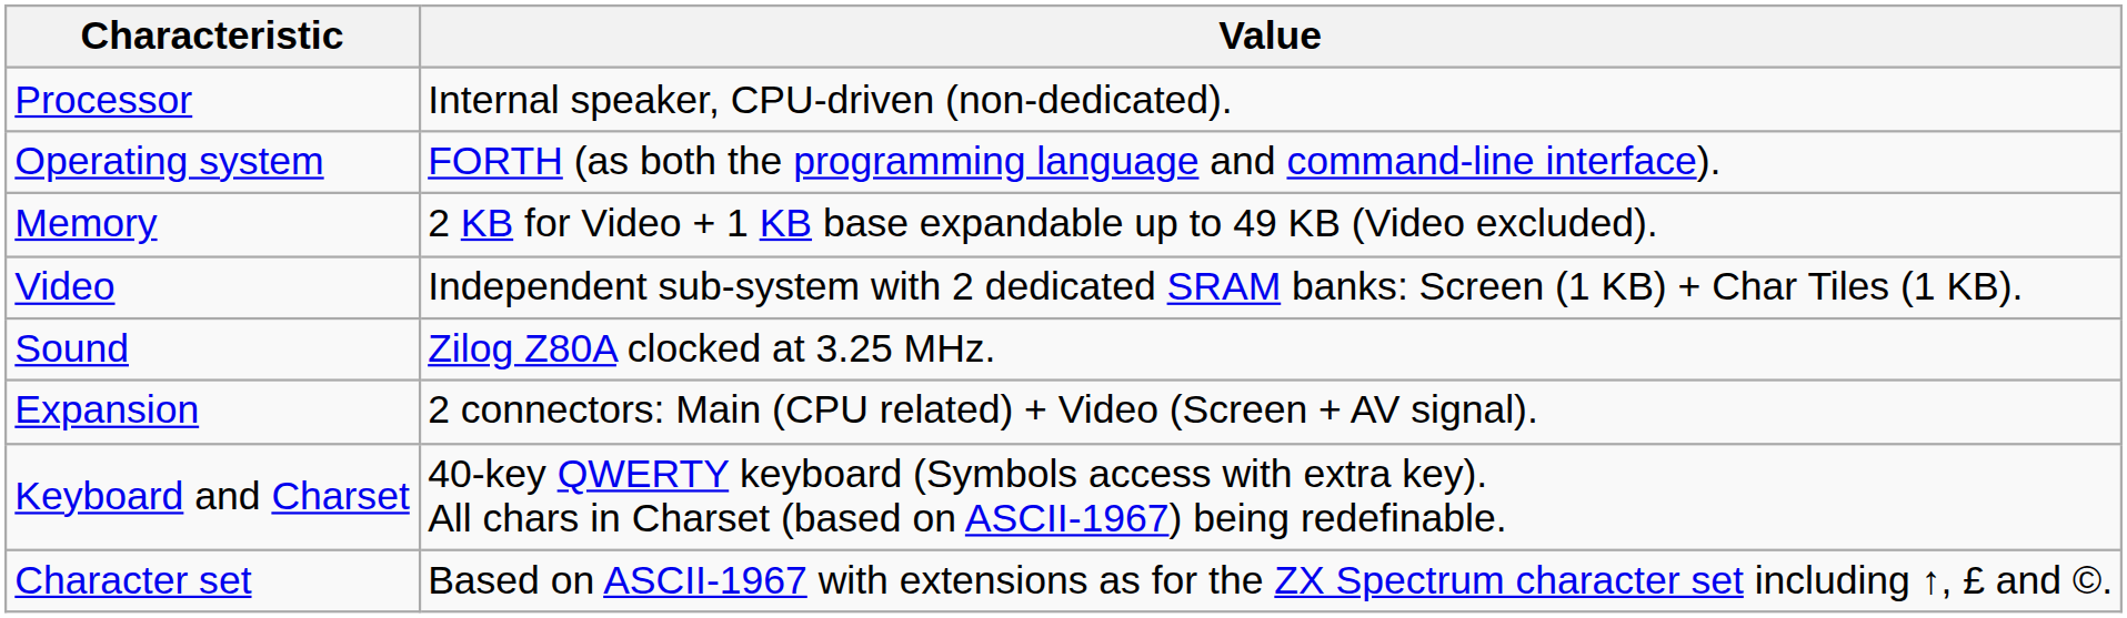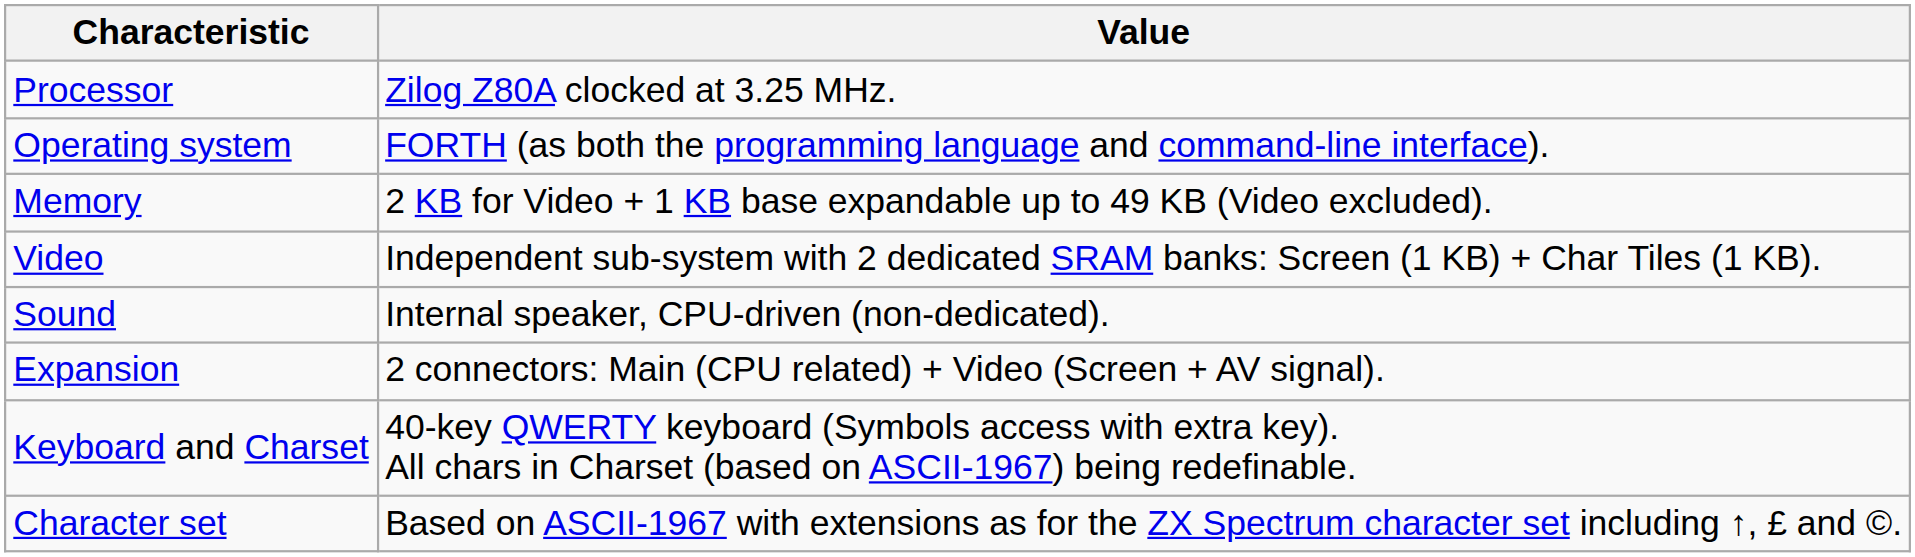 <table class=wikitable>
 <tr>
 <th>Characteristic</th>
 <th>Value</th>
 </tr>
 <tr>
 <td><a href='#'>Processor</a></td>
-<td>Internal speaker, CPU-driven (non-dedicated).</td>
+<td><a href='#'>Zilog Z80A</a> clocked at 3.25 MHz.</td>
 </tr>
 <tr>
 <td><a href='#'>Operating system</a></td>
 <td><a href='#'>FORTH</a> (as both the <a href='#'>programming language</a> and <a href='#'>command-line interface</a>).</td>
 </tr>
 <tr>
 <td><a href='#'>Memory</a></td>
 <td>2 <a href='#'>KB</a> for Video + 1 <a href='#'>KB</a> base expandable up to 49 KB (Video excluded).</td>
 </tr>
 <tr>
 <td><a href='#'>Video</a></td>
 <td>Independent sub-system with 2 dedicated <a href='#'>SRAM</a> banks: Screen (1 KB) + Char Tiles (1 KB).</td>
 </tr>
 <tr>
 <td><a href='#'>Sound</a></td>
-<td><a href='#'>Zilog Z80A</a> clocked at 3.25 MHz.</td>
+<td>Internal speaker, CPU-driven (non-dedicated).</td>
 </tr>
 <tr>
 <td><a href='#'>Expansion</a></td>
 <td>2 connectors: Main (CPU related) + Video (Screen + AV signal).</td>
 </tr>
 <tr>
 <td><a href='#'>Keyboard</a> and <a href='#'>Charset</a></td>
 <td>40-key <a href='#'>QWERTY</a> keyboard (Symbols access with extra key).<br>All chars in Charset (based on <a href='#'>ASCII-1967</a>) being redefinable.</td>
 </tr>
 <tr>
 <td><a href='#'>Character set</a></td>
 <td>Based on <a href='#'>ASCII-1967</a> with extensions as for the <a href='#'>ZX Spectrum character set</a> including ↑, £ and ©.</td>
 </tr>
 </table>
